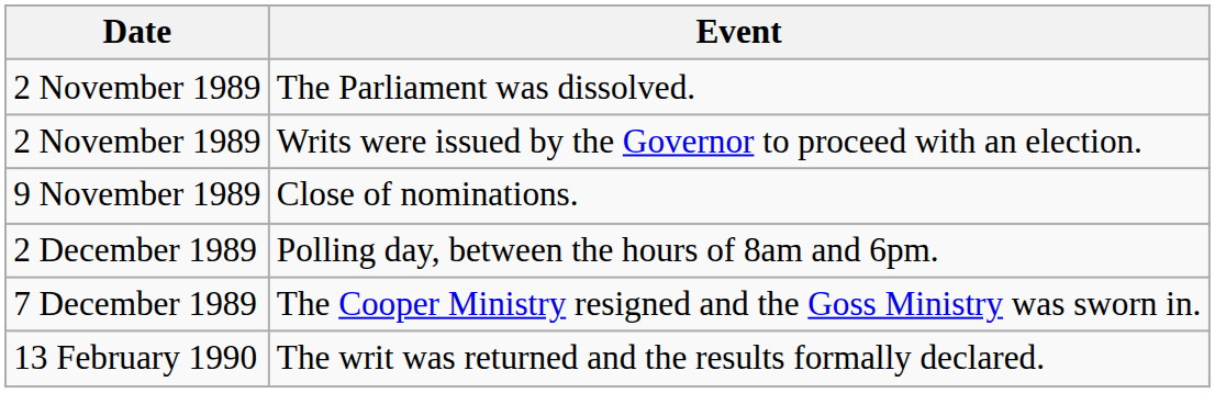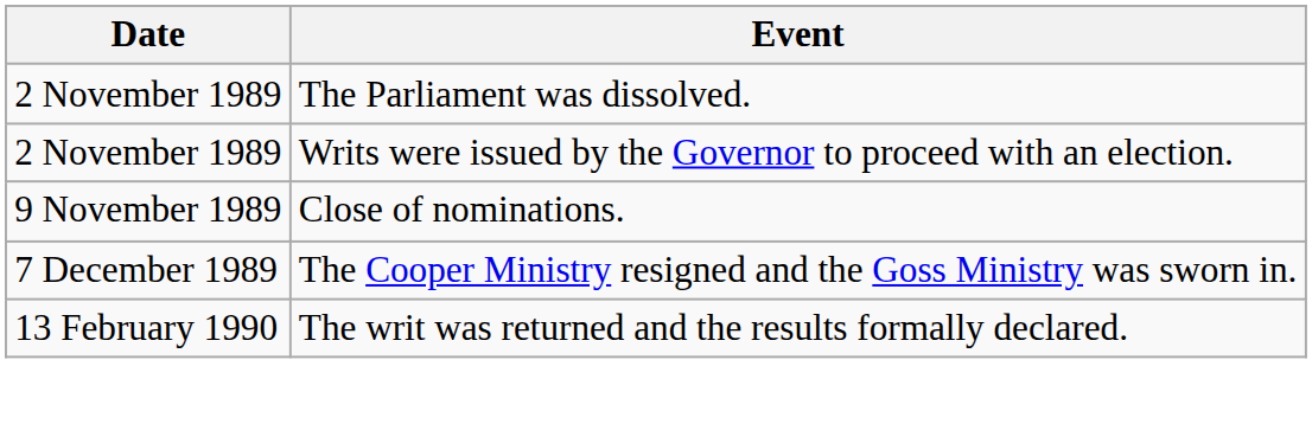 <table class="wikitable">
 <tr>
 <th>Date</th>
 <th>Event</th>
 </tr>
 <tr>
 <td>2 November 1989</td>
 <td>The Parliament was dissolved.</td>
 </tr>
 <tr>
 <td>2 November 1989</td>
 <td>Writs were issued by the <a href='#'>Governor</a> to proceed with an election.</td>
 </tr>
 <tr>
 <td>9 November 1989</td>
 <td>Close of nominations.</td>
 </tr>
 <tr>
-<td>2 December 1989</td>
-<td>Polling day, between the hours of 8am and 6pm.</td>
-</tr>
-<tr>
 <td>7 December 1989</td>
 <td>The <a href='#'>Cooper Ministry</a> resigned and the <a href='#'>Goss Ministry</a> was sworn in.</td>
 </tr>
 <tr>
 <td>13 February 1990</td>
 <td>The writ was returned and the results formally declared.</td>
 </tr>
 </table>
